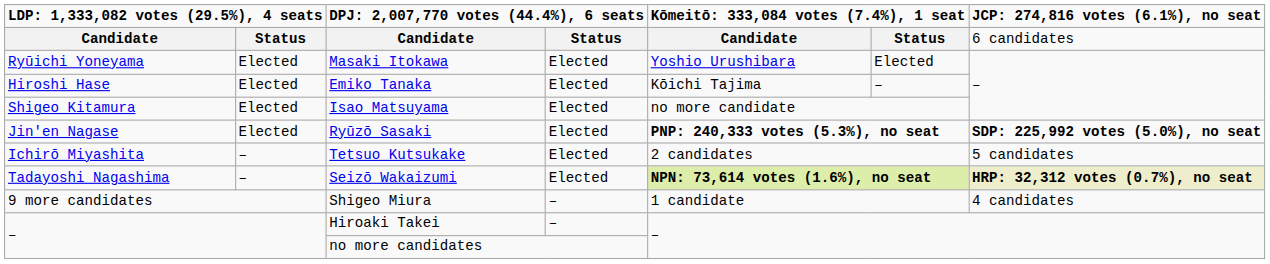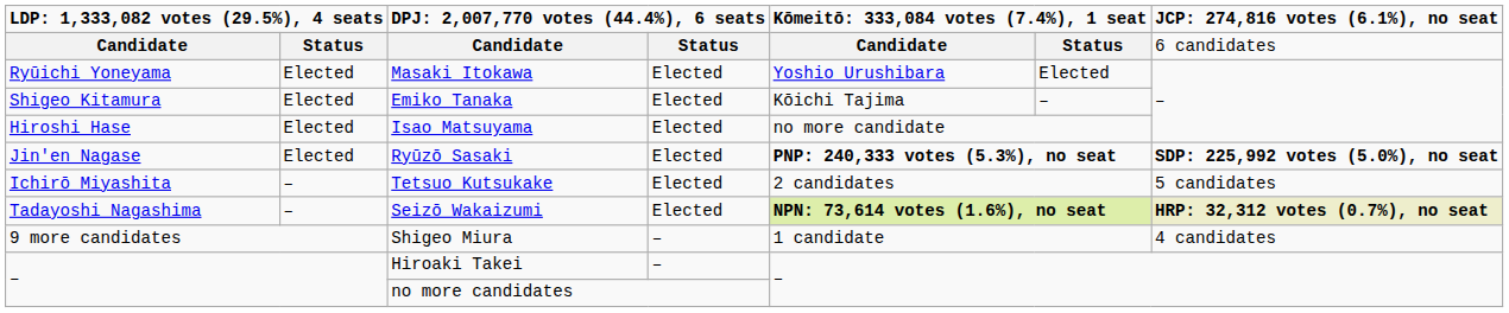 <table class="wikitable">
 <tr>
 <td colspan="2" ><strong>LDP: 1,333,082 votes (29.5%), 4 seats</strong></td>
 <td colspan="2" ><strong>DPJ: 2,007,770 votes (44.4%), 6 seats</strong></td>
 <td colspan="2" ><strong>Kōmeitō: 333,084 votes (7.4%), 1 seat</strong></td>
 <td colspan="2" ><strong>JCP: 274,816 votes (6.1%), no seat</strong></td>
 </tr>
 <tr>
 <th>Candidate</th>
 <th>Status</th>
 <th>Candidate</th>
 <th>Status</th>
 <th>Candidate</th>
 <th>Status</th>
 <td colspan="2">6 candidates</td>
 </tr>
 <tr>
 <td><a href='#'>Ryūichi Yoneyama</a></td>
 <td>Elected</td>
 <td><a href='#'>Masaki Itokawa</a></td>
 <td>Elected</td>
 <td><a href='#'>Yoshio Urushibara</a></td>
 <td>Elected</td>
 <td rowspan="3" colspan="2">–</td>
 </tr>
 <tr>
-<td><a href='#'>Hiroshi Hase</a></td>
+<td><a href='#'>Shigeo Kitamura</a></td>
 <td>Elected</td>
 <td><a href='#'>Emiko Tanaka</a></td>
 <td>Elected</td>
 <td>Kōichi Tajima</td>
 <td>–</td>
 </tr>
 <tr>
-<td><a href='#'>Shigeo Kitamura</a></td>
+<td><a href='#'>Hiroshi Hase</a></td>
 <td>Elected</td>
 <td><a href='#'>Isao Matsuyama</a></td>
 <td>Elected</td>
 <td colspan="2">no more candidate</td>
 </tr>
 <tr>
 <td><a href='#'>Jin'en Nagase</a></td>
 <td>Elected</td>
 <td><a href='#'>Ryūzō Sasaki</a></td>
 <td>Elected</td>
 <td colspan="2" ><strong>PNP: 240,333 votes (5.3%), no seat</strong></td>
 <td colspan="2" ><strong>SDP: 225,992 votes (5.0%), no seat</strong></td>
 </tr>
 <tr>
 <td><a href='#'>Ichirō Miyashita</a></td>
 <td>–</td>
 <td><a href='#'>Tetsuo Kutsukake</a></td>
 <td>Elected</td>
 <td colspan="2">2 candidates</td>
 <td colspan="2">5 candidates</td>
 </tr>
 <tr>
 <td><a href='#'>Tadayoshi Nagashima</a></td>
 <td>–</td>
 <td><a href='#'>Seizō Wakaizumi</a></td>
 <td>Elected</td>
 <td colspan="2" style="background:#dea;"><strong>NPN: 73,614 votes (1.6%), no seat</strong></td>
 <td colspan="2" style="background:#eec;"><strong>HRP: 32,312 votes (0.7%), no seat</strong></td>
 </tr>
 <tr>
 <td colspan="2">9 more candidates</td>
 <td>Shigeo Miura</td>
 <td>–</td>
 <td colspan="2">1 candidate</td>
 <td colspan="2">4 candidates</td>
 </tr>
 <tr>
 <td rowspan="2" colspan="2">–</td>
 <td>Hiroaki Takei</td>
 <td>–</td>
 <td rowspan="2" colspan="4">–</td>
 </tr>
 <tr>
 <td colspan="2">no more candidates</td>
 </tr>
 </table>
